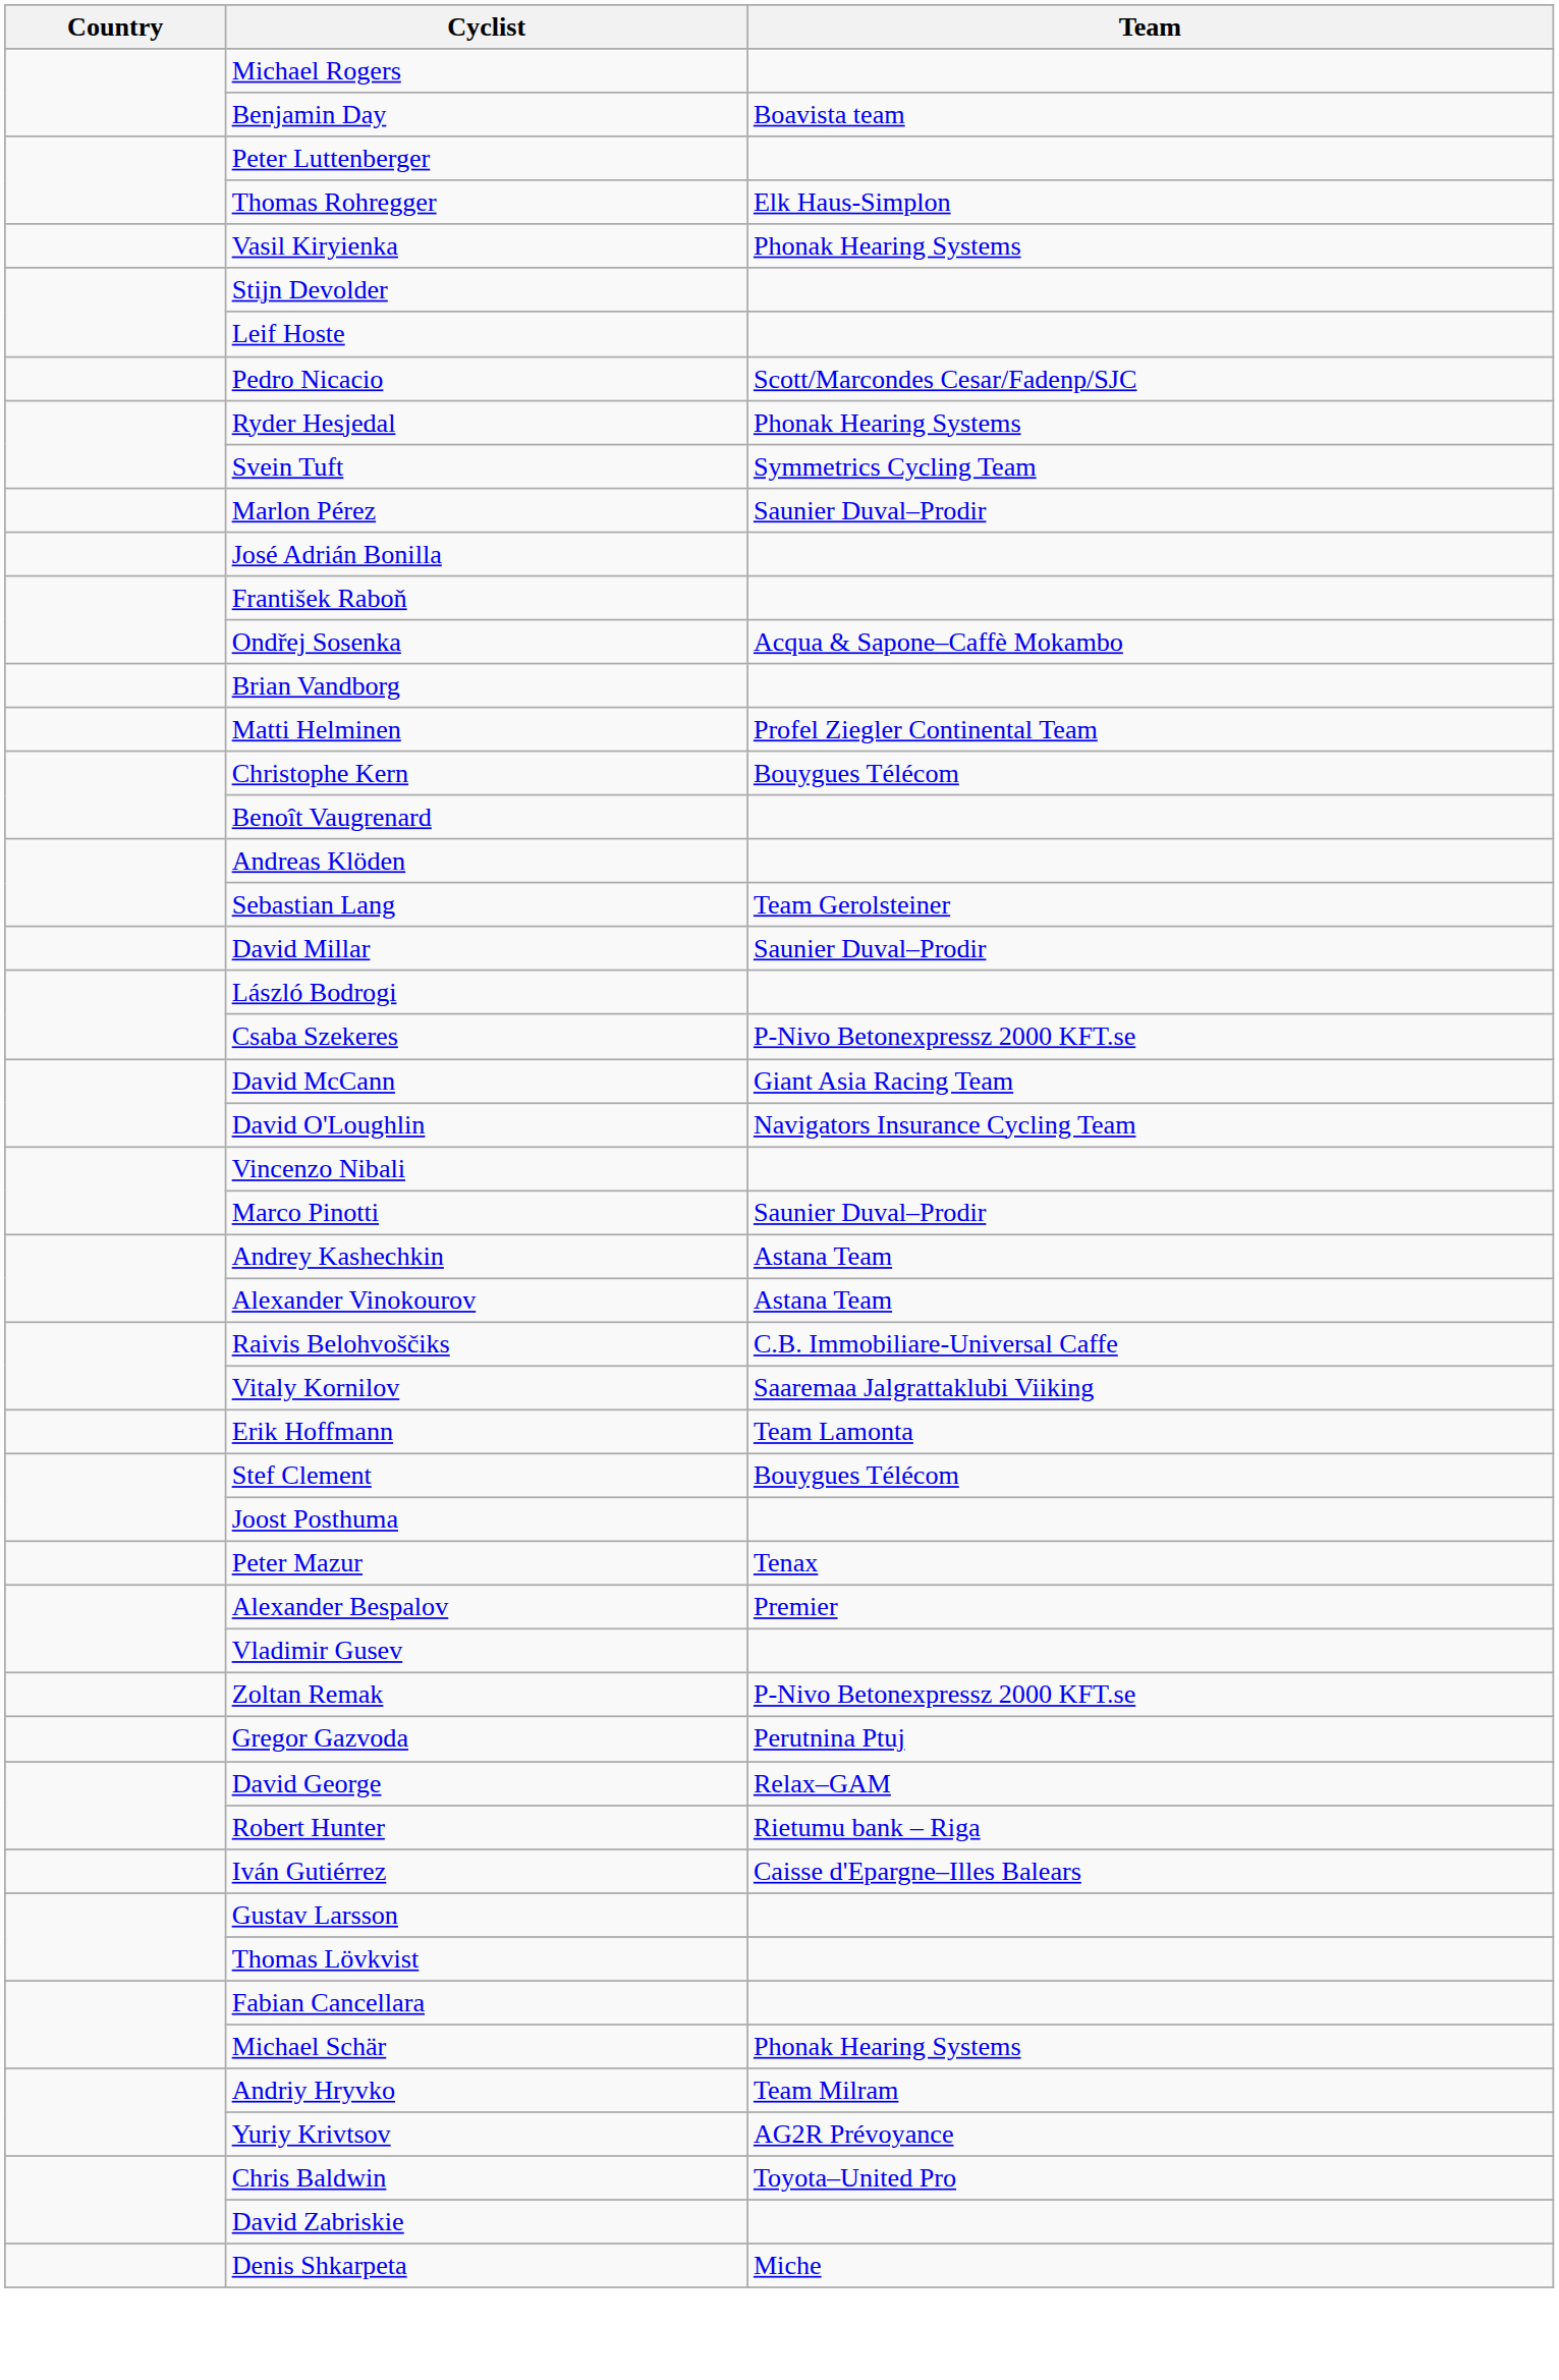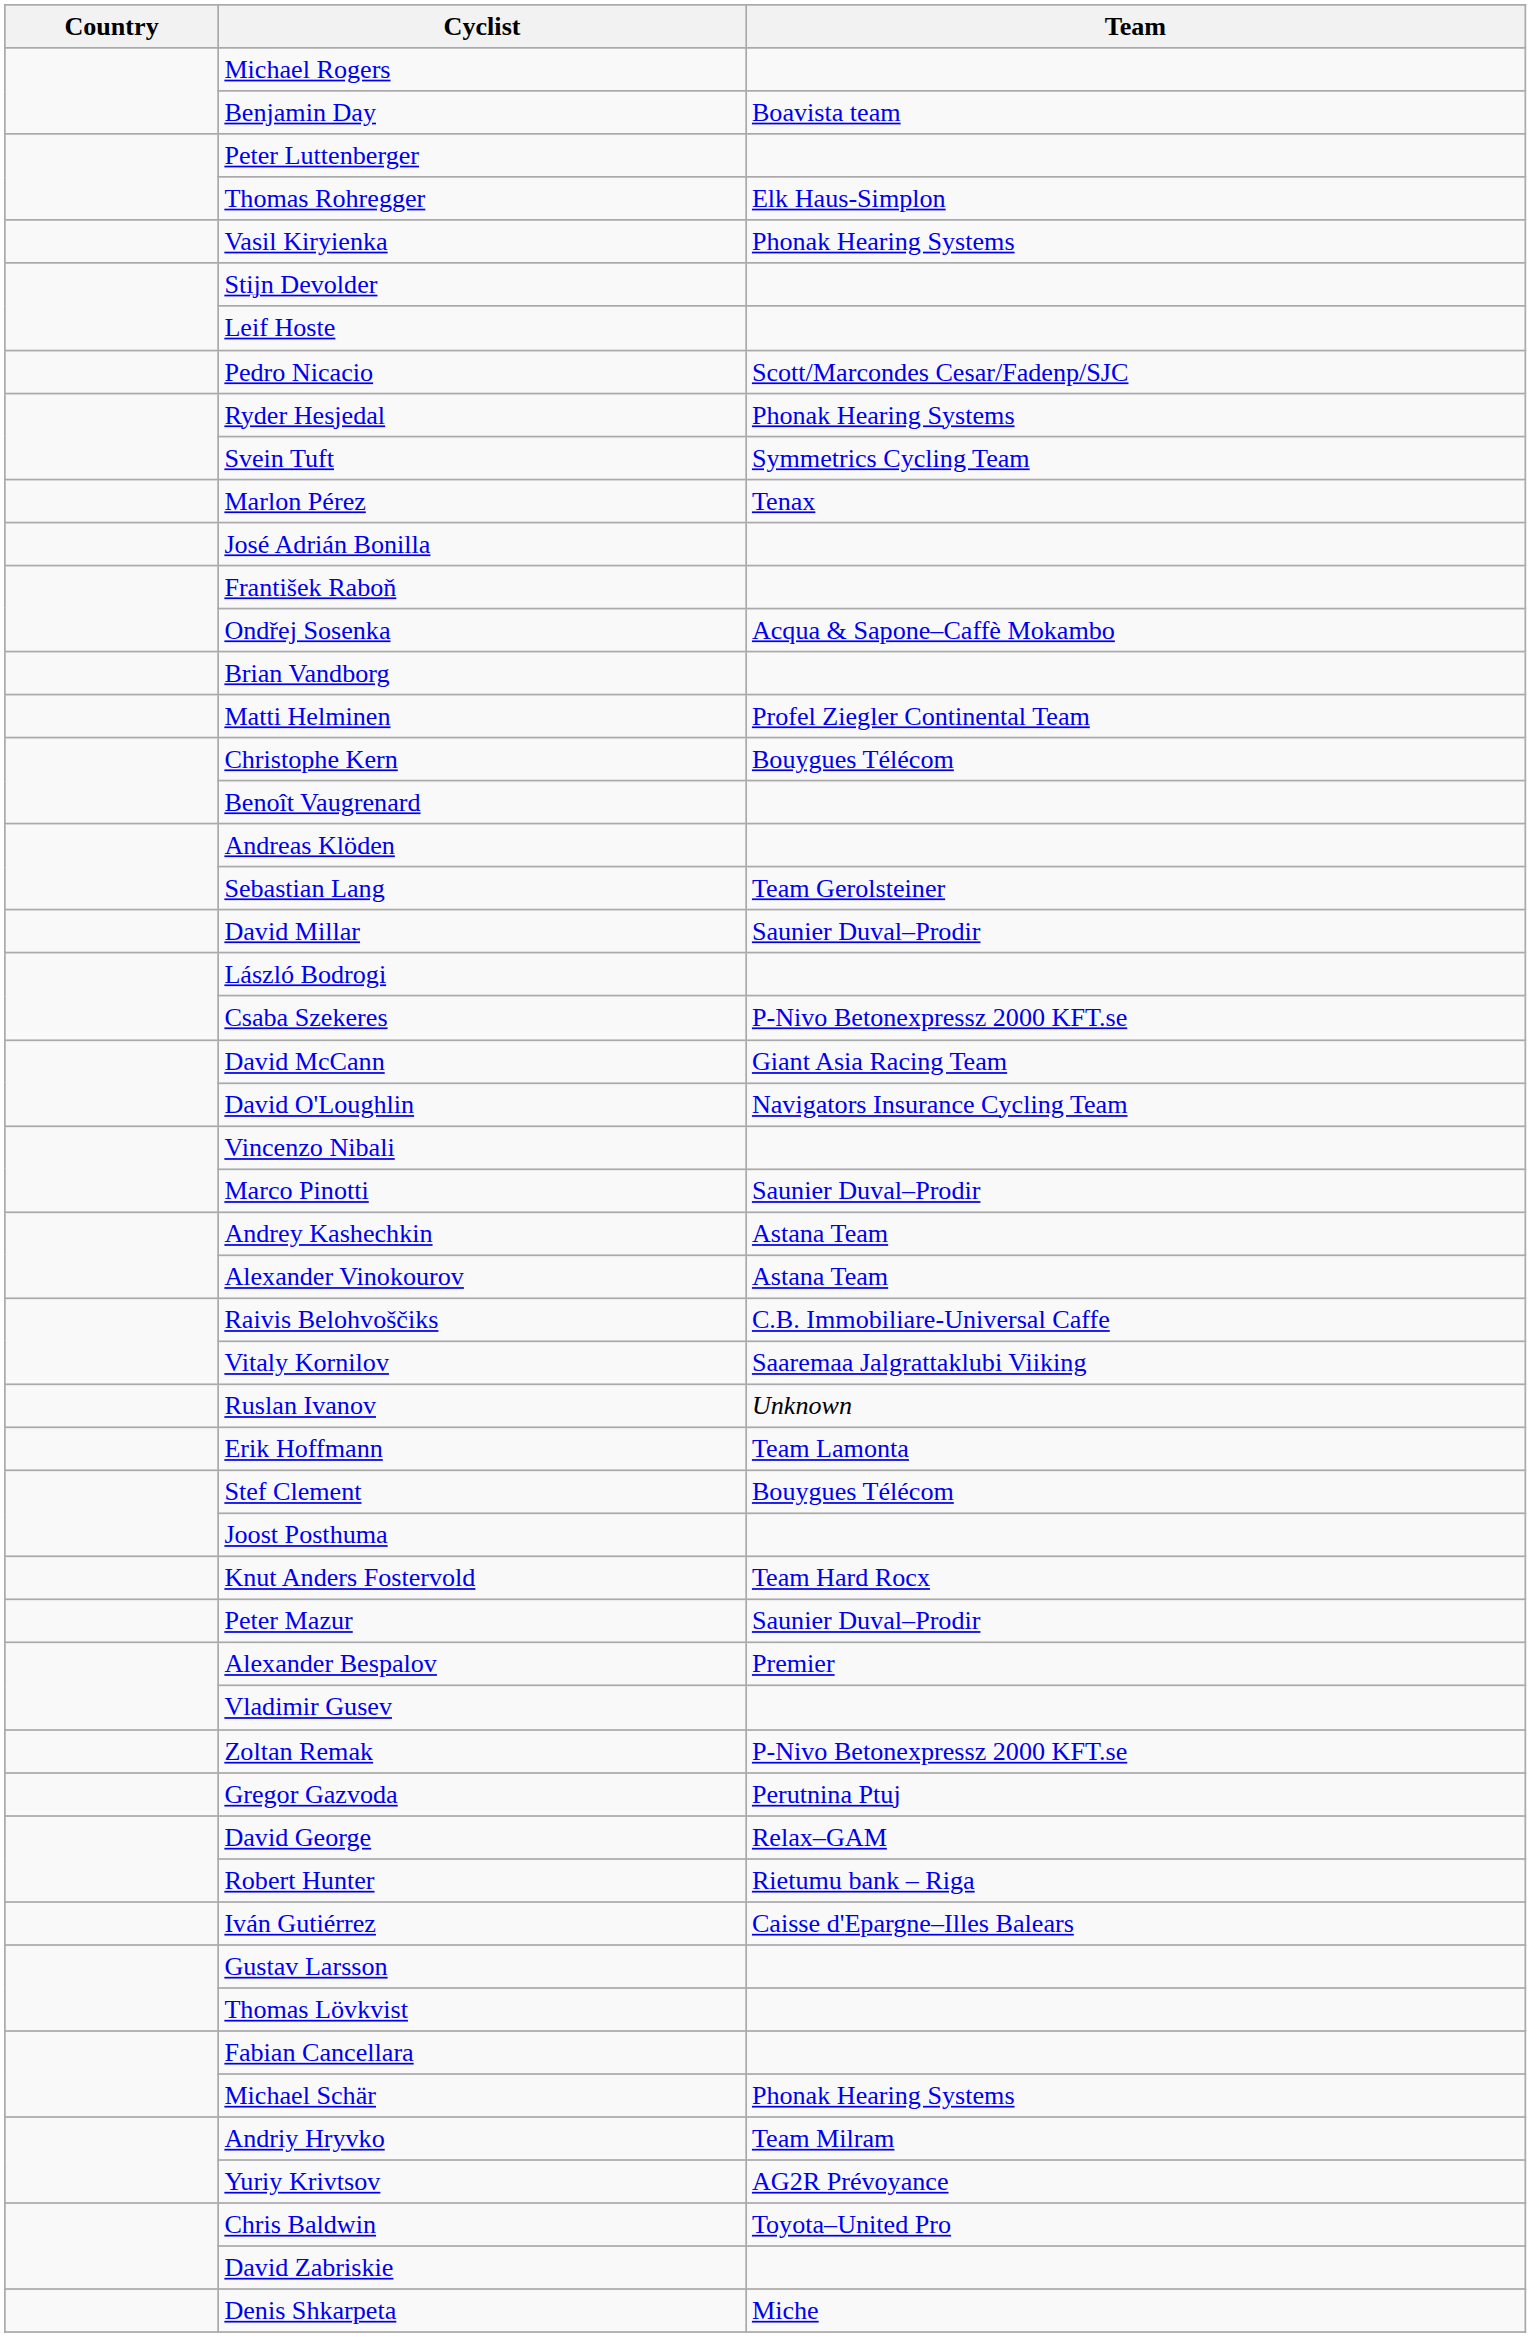 <table class=wikitable style="font-size:95%" width="70%">
 <tr>
 <th>Country</th>
 <th>Cyclist</th>
 <th>Team</th>
 </tr>
 <tr>
 <td rowspan=2></td>
 <td><a href='#'>Michael Rogers</a></td>
 <td></td>
 </tr>
 <tr>
 <td><a href='#'>Benjamin Day</a></td>
 <td><a href='#'>Boavista team</a></td>
 </tr>
 <tr>
 <td rowspan=2></td>
 <td><a href='#'>Peter Luttenberger</a></td>
 <td></td>
 </tr>
 <tr>
 <td><a href='#'>Thomas Rohregger</a></td>
 <td><a href='#'>Elk Haus-Simplon</a></td>
 </tr>
 <tr>
 <td></td>
 <td><a href='#'>Vasil Kiryienka</a></td>
 <td><a href='#'>Phonak Hearing Systems</a></td>
 </tr>
 <tr>
 <td rowspan=2></td>
 <td><a href='#'>Stijn Devolder</a></td>
 <td></td>
 </tr>
 <tr>
 <td><a href='#'>Leif Hoste</a></td>
 <td></td>
 </tr>
 <tr>
 <td></td>
 <td><a href='#'>Pedro Nicacio</a></td>
 <td><a href='#'>Scott/Marcondes Cesar/Fadenp/SJC</a></td>
 </tr>
 <tr>
 <td rowspan=2></td>
 <td><a href='#'>Ryder Hesjedal</a></td>
 <td><a href='#'>Phonak Hearing Systems</a></td>
 </tr>
 <tr>
 <td><a href='#'>Svein Tuft</a></td>
 <td><a href='#'>Symmetrics Cycling Team</a></td>
 </tr>
 <tr>
 <td></td>
 <td><a href='#'>Marlon Pérez</a></td>
-<td><a href='#'>Saunier Duval–Prodir</a></td>
+<td><a href='#'>Tenax</a></td>
 </tr>
 <tr>
 <td></td>
 <td><a href='#'>José Adrián Bonilla</a></td>
 <td></td>
 </tr>
 <tr>
 <td rowspan=2></td>
 <td><a href='#'>František Raboň</a></td>
 <td></td>
 </tr>
 <tr>
 <td><a href='#'>Ondřej Sosenka</a></td>
 <td><a href='#'>Acqua & Sapone–Caffè Mokambo</a></td>
 </tr>
 <tr>
 <td></td>
 <td><a href='#'>Brian Vandborg</a></td>
 <td></td>
 </tr>
 <tr>
 <td></td>
 <td><a href='#'>Matti Helminen</a></td>
 <td><a href='#'>Profel Ziegler Continental Team</a></td>
 </tr>
 <tr>
 <td rowspan=2></td>
 <td><a href='#'>Christophe Kern</a></td>
 <td><a href='#'>Bouygues Télécom</a></td>
 </tr>
 <tr>
 <td><a href='#'>Benoît Vaugrenard</a></td>
 <td></td>
 </tr>
 <tr>
 <td rowspan=2></td>
 <td><a href='#'>Andreas Klöden</a></td>
 <td></td>
 </tr>
 <tr>
 <td><a href='#'>Sebastian Lang</a></td>
 <td><a href='#'>Team Gerolsteiner</a></td>
 </tr>
 <tr>
 <td></td>
 <td><a href='#'>David Millar</a></td>
 <td><a href='#'>Saunier Duval–Prodir</a></td>
 </tr>
 <tr>
 <td rowspan=2></td>
 <td><a href='#'>László Bodrogi</a></td>
 <td></td>
 </tr>
 <tr>
 <td><a href='#'>Csaba Szekeres</a></td>
 <td><a href='#'>P-Nivo Betonexpressz 2000 KFT.se</a></td>
 </tr>
 <tr>
 <td rowspan=2></td>
 <td><a href='#'>David McCann</a></td>
 <td><a href='#'>Giant Asia Racing Team</a></td>
 </tr>
 <tr>
 <td><a href='#'>David O'Loughlin</a></td>
 <td><a href='#'>Navigators Insurance Cycling Team</a></td>
 </tr>
 <tr>
 <td rowspan=2></td>
 <td><a href='#'>Vincenzo Nibali</a></td>
 <td></td>
 </tr>
 <tr>
 <td><a href='#'>Marco Pinotti</a></td>
 <td><a href='#'>Saunier Duval–Prodir</a></td>
 </tr>
 <tr>
 <td rowspan=2></td>
 <td><a href='#'>Andrey Kashechkin</a></td>
 <td><a href='#'>Astana Team</a></td>
 </tr>
 <tr>
 <td><a href='#'>Alexander Vinokourov</a></td>
 <td><a href='#'>Astana Team</a></td>
 </tr>
 <tr>
 <td rowspan=2></td>
 <td><a href='#'>Raivis Belohvoščiks</a></td>
 <td><a href='#'>C.B. Immobiliare-Universal Caffe</a></td>
 </tr>
 <tr>
 <td><a href='#'>Vitaly Kornilov</a></td>
 <td><a href='#'>Saaremaa Jalgrattaklubi Viiking</a></td>
 </tr>
 <tr>
 <td></td>
+<td><a href='#'>Ruslan Ivanov</a></td>
+<td><em>Unknown</em></td>
+</tr>
+<tr>
+<td></td>
 <td><a href='#'>Erik Hoffmann</a></td>
 <td><a href='#'>Team Lamonta</a></td>
 </tr>
 <tr>
 <td rowspan=2></td>
 <td><a href='#'>Stef Clement</a></td>
 <td><a href='#'>Bouygues Télécom</a></td>
 </tr>
 <tr>
 <td><a href='#'>Joost Posthuma</a></td>
 <td></td>
 </tr>
 <tr>
 <td></td>
+<td><a href='#'>Knut Anders Fostervold</a></td>
+<td><a href='#'>Team Hard Rocx</a></td>
+</tr>
+<tr>
+<td></td>
 <td><a href='#'>Peter Mazur</a></td>
-<td><a href='#'>Tenax</a></td>
+<td><a href='#'>Saunier Duval–Prodir</a></td>
 </tr>
 <tr>
 <td rowspan=2></td>
 <td><a href='#'>Alexander Bespalov</a></td>
 <td><a href='#'>Premier</a></td>
 </tr>
 <tr>
 <td><a href='#'>Vladimir Gusev</a></td>
 <td></td>
 </tr>
 <tr>
 <td></td>
 <td><a href='#'>Zoltan Remak</a></td>
 <td><a href='#'>P-Nivo Betonexpressz 2000 KFT.se</a></td>
 </tr>
 <tr>
 <td></td>
 <td><a href='#'>Gregor Gazvoda</a></td>
 <td><a href='#'>Perutnina Ptuj</a></td>
 </tr>
 <tr>
 <td rowspan=2></td>
 <td><a href='#'>David George</a></td>
 <td><a href='#'>Relax–GAM</a></td>
 </tr>
 <tr>
 <td><a href='#'>Robert Hunter</a></td>
 <td><a href='#'>Rietumu bank – Riga</a></td>
 </tr>
 <tr>
 <td></td>
 <td><a href='#'>Iván Gutiérrez</a></td>
 <td><a href='#'>Caisse d'Epargne–Illes Balears</a></td>
 </tr>
 <tr>
 <td rowspan=2></td>
 <td><a href='#'>Gustav Larsson</a></td>
 <td></td>
 </tr>
 <tr>
 <td><a href='#'>Thomas Lövkvist</a></td>
 <td></td>
 </tr>
 <tr>
 <td rowspan=2></td>
 <td><a href='#'>Fabian Cancellara</a></td>
 <td></td>
 </tr>
 <tr>
 <td><a href='#'>Michael Schär</a></td>
 <td><a href='#'>Phonak Hearing Systems</a></td>
 </tr>
 <tr>
 <td rowspan=2></td>
 <td><a href='#'>Andriy Hryvko</a></td>
 <td><a href='#'>Team Milram</a></td>
 </tr>
 <tr>
 <td><a href='#'>Yuriy Krivtsov</a></td>
 <td><a href='#'>AG2R Prévoyance</a></td>
 </tr>
 <tr>
 <td rowspan=2></td>
 <td><a href='#'>Chris Baldwin</a></td>
 <td><a href='#'>Toyota–United Pro</a></td>
 </tr>
 <tr>
 <td><a href='#'>David Zabriskie</a></td>
 <td></td>
 </tr>
 <tr>
 <td></td>
 <td><a href='#'>Denis Shkarpeta</a></td>
 <td><a href='#'>Miche</a></td>
 </tr>
 </table>
